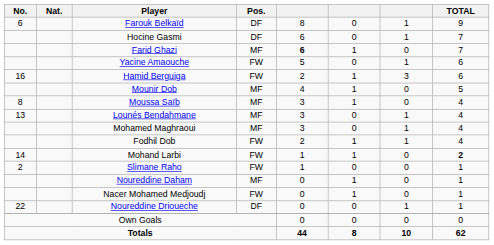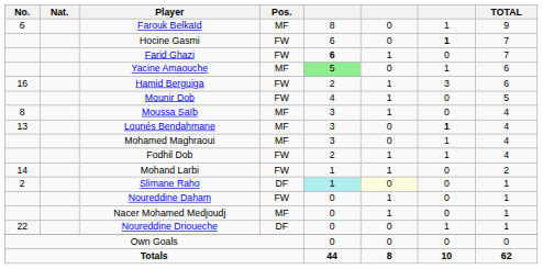 <table class="wikitable sortable alternance"  style="font-size:85%; text-align:center; line-height:14px; width:60%;">
 <tr>
 <th width=10>No.</th>
 <th width=10>Nat.</th>
 <th width=140>Player</th>
 <th width=10>Pos.</th>
 <th width=40></th>
 <th width=40></th>
 <th width=40></th>
 <th width=40>TOTAL</th>
 </tr>
 <tr>
 <td>6</td>
 <td></td>
 <td><a href='#'>Farouk Belkaïd</a></td>
-<td>DF</td>
+<td>MF</td>
 <td>8</td>
 <td>0</td>
 <td>1</td>
 <td>9</td>
 </tr>
 <tr>
 <td></td>
 <td></td>
 <td>Hocine Gasmi</td>
-<td>DF</td>
+<td>FW</td>
 <td>6</td>
 <td>0</td>
-<td>1</td>
+<td><strong>1</strong></td>
 <td>7</td>
 </tr>
 <tr>
 <td></td>
 <td></td>
 <td><a href='#'>Farid Ghazi</a></td>
-<td>MF</td>
+<td>FW</td>
 <td><strong>6</strong></td>
 <td>1</td>
 <td>0</td>
 <td>7</td>
 </tr>
 <tr>
 <td></td>
 <td></td>
 <td><a href='#'>Yacine Amaouche</a></td>
-<td>FW</td>
-<td>5</td>
+<td>MF</td>
+<td style="background: lightgreen;">5</td>
 <td>0</td>
 <td>1</td>
 <td>6</td>
 </tr>
 <tr>
 <td>16</td>
 <td></td>
 <td><a href='#'>Hamid Berguiga</a></td>
 <td>FW</td>
 <td>2</td>
 <td>1</td>
 <td>3</td>
 <td>6</td>
 </tr>
 <tr>
 <td></td>
 <td></td>
 <td><a href='#'>Mounir Dob</a></td>
-<td>MF</td>
+<td>FW</td>
 <td>4</td>
 <td>1</td>
 <td>0</td>
 <td>5</td>
 </tr>
 <tr>
 <td>8</td>
 <td></td>
 <td><a href='#'>Moussa Saïb</a></td>
 <td>MF</td>
 <td>3</td>
 <td>1</td>
 <td>0</td>
 <td>4</td>
 </tr>
 <tr>
 <td>13</td>
 <td></td>
 <td><a href='#'>Lounés Bendahmane</a></td>
 <td>MF</td>
 <td>3</td>
 <td>0</td>
-<td>1</td>
+<td><strong>1</strong></td>
 <td>4</td>
 </tr>
 <tr>
 <td></td>
 <td></td>
 <td>Mohamed Maghraoui</td>
 <td>MF</td>
 <td>3</td>
 <td>0</td>
 <td>1</td>
 <td>4</td>
 </tr>
 <tr>
 <td></td>
 <td></td>
 <td>Fodhil Dob</td>
 <td>FW</td>
 <td>2</td>
 <td>1</td>
 <td>1</td>
 <td>4</td>
 </tr>
 <tr>
 <td>14</td>
 <td></td>
 <td>Mohand Larbi</td>
 <td>FW</td>
 <td>1</td>
 <td>1</td>
 <td>0</td>
-<td><strong>2</strong></td>
+<td>2</td>
 </tr>
 <tr>
 <td>2</td>
 <td></td>
 <td><a href='#'>Slimane Raho</a></td>
-<td>FW</td>
-<td>1</td>
-<td>0</td>
+<td>DF</td>
+<td style="background: paleturquoise;">1</td>
+<td style="background: lightyellow;">0</td>
 <td>0</td>
 <td>1</td>
 </tr>
 <tr>
 <td></td>
 <td></td>
 <td><a href='#'>Noureddine Daham</a></td>
-<td>MF</td>
+<td>FW</td>
 <td>0</td>
 <td>1</td>
 <td>0</td>
 <td>1</td>
 </tr>
 <tr>
 <td></td>
 <td></td>
 <td>Nacer Mohamed Medjoudj</td>
-<td>FW</td>
+<td>MF</td>
 <td>0</td>
 <td>1</td>
 <td>0</td>
 <td>1</td>
 </tr>
 <tr>
 <td>22</td>
 <td></td>
 <td><a href='#'>Noureddine Drioueche</a></td>
 <td>DF</td>
 <td>0</td>
 <td>0</td>
 <td>1</td>
 <td>1</td>
 </tr>
 <tr>
 </tr>
 <tr class="sortbottom">
 <td colspan="4">Own Goals</td>
 <td>0</td>
 <td>0</td>
 <td>0</td>
 <td>0</td>
 </tr>
 <tr class="sortbottom">
 <td colspan="4"><strong>Totals</strong></td>
 <td><strong>44</strong></td>
 <td><strong>8</strong></td>
 <td><strong>10</strong></td>
 <td><strong>62</strong></td>
 </tr>
 </table>
